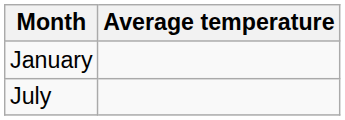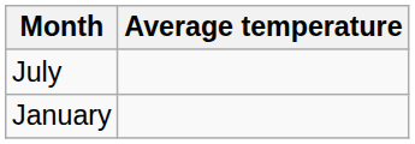 <table class="wikitable">
 <tr>
 <th>Month</th>
 <th>Average temperature</th>
 </tr>
 <tr>
+<td>July</td>
+<td></td>
+</tr>
+<tr>
 <td>January</td>
 <td></td>
 </tr>
-<tr>
-<td>July</td>
-<td></td>
-</tr>
 </table>
